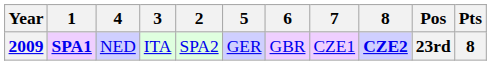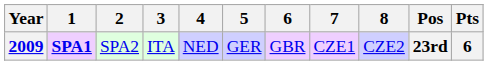 <table class="wikitable" style="text-align:center">
 <tr>
 <th>Year</th>
 <th>1</th>
+<th>2</th>
+<th>3</th>
 <th>4</th>
-<th>3</th>
-<th>2</th>
 <th>5</th>
 <th>6</th>
 <th>7</th>
 <th>8</th>
 <th>Pos</th>
 <th>Pts</th>
 </tr>
 <tr>
 <th><a href='#'>2009</a></th>
 <td style="background:#efcfff;"><strong><a href='#'>SPA1</a><br></strong></td>
+<td style="background:#dfffdf;"><a href='#'>SPA2</a><br></td>
+<td style="background:#dfffdf;"><a href='#'>ITA</a><br></td>
 <td style="background:#cfcfff;"><a href='#'>NED</a><br></td>
-<td style="background:#dfffdf;"><a href='#'>ITA</a><br></td>
-<td style="background:#dfffdf;"><a href='#'>SPA2</a><br></td>
 <td style="background:#cfcfff;"><a href='#'>GER</a><br></td>
 <td style="background:#efcfff;"><a href='#'>GBR</a><br></td>
 <td style="background:#efcfff;"><a href='#'>CZE1</a><br></td>
-<td style="background:#cfcfff;"><strong><a href='#'>CZE2</a><br></strong></td>
+<td style="background:#cfcfff;"><a href='#'>CZE2</a><br></td>
 <th>23rd</th>
-<th>8</th>
+<th>6</th>
 </tr>
 </table>
